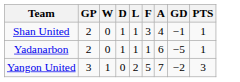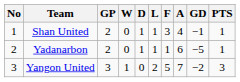 <table class="wikitable" style="text-align:center;">
 <tr>
+<th>No</th>
 <th>Team</th>
 <th>GP</th>
 <th>W</th>
 <th>D</th>
 <th>L</th>
 <th>F</th>
 <th>A</th>
 <th>GD</th>
 <th>PTS</th>
 </tr>
 <tr style="">
+<td>1</td>
 <td><a href='#'>Shan United</a></td>
 <td>2</td>
 <td>0</td>
 <td>1</td>
 <td>1</td>
 <td>3</td>
 <td>4</td>
 <td>−1</td>
 <td>1</td>
 </tr>
 <tr>
+<td>2</td>
 <td><a href='#'>Yadanarbon</a></td>
 <td>2</td>
 <td>0</td>
 <td>1</td>
 <td>1</td>
 <td>1</td>
 <td>6</td>
 <td>−5</td>
 <td>1</td>
 </tr>
 <tr>
+<td>3</td>
 <td><a href='#'>Yangon United</a></td>
 <td>3</td>
 <td>1</td>
 <td>0</td>
 <td>2</td>
 <td>5</td>
 <td>7</td>
 <td>−2</td>
 <td>3</td>
 </tr>
 </table>
